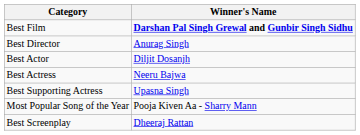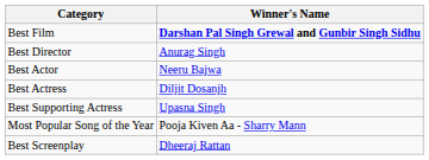 <table class="wikitable">
 <tr>
 <th>Category</th>
 <th>Winner's Name</th>
 </tr>
 <tr>
 <td>Best Film</td>
 <td><strong><a href='#'>Darshan Pal Singh Grewal</a> and <a href='#'>Gunbir Singh Sidhu</a></strong></td>
 </tr>
 <tr>
 <td>Best Director</td>
 <td><a href='#'>Anurag Singh</a></td>
 </tr>
 <tr>
 <td>Best Actor</td>
-<td><a href='#'>Diljit Dosanjh</a></td>
+<td><a href='#'>Neeru Bajwa</a></td>
 </tr>
 <tr>
 <td>Best Actress</td>
-<td><a href='#'>Neeru Bajwa</a></td>
+<td><a href='#'>Diljit Dosanjh</a></td>
 </tr>
 <tr>
 <td>Best Supporting Actress</td>
 <td><a href='#'>Upasna Singh</a></td>
 </tr>
 <tr>
 <td>Most Popular Song of the Year</td>
 <td>Pooja Kiven Aa - <a href='#'>Sharry Mann</a></td>
 </tr>
 <tr>
 <td>Best Screenplay</td>
 <td><a href='#'>Dheeraj Rattan</a></td>
 </tr>
 </table>
